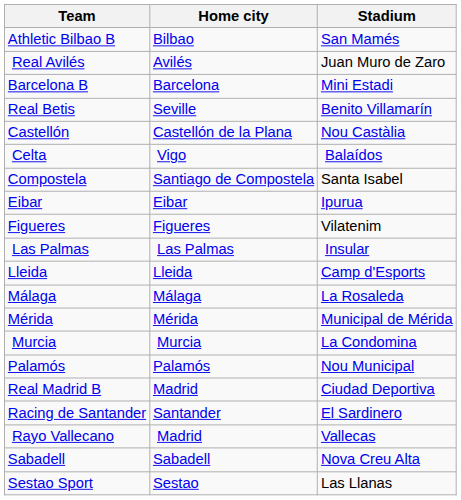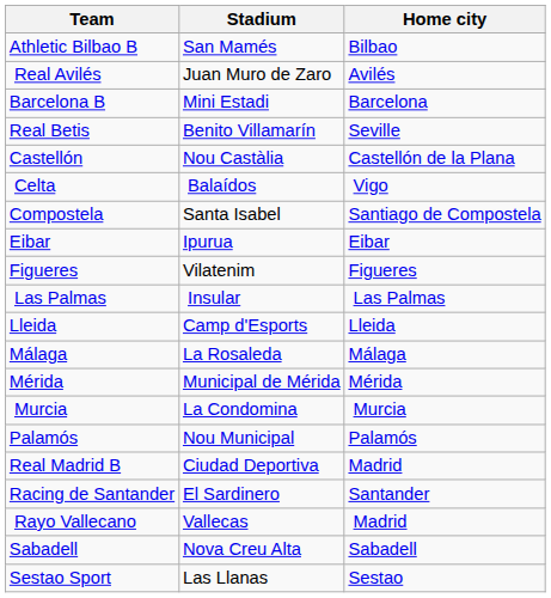 <table class="wikitable sortable">
 <tr>
 <th>Team</th>
+<th>Stadium</th>
 <th>Home city</th>
-<th>Stadium</th>
 </tr>
 <tr>
 <td><a href='#'>Athletic Bilbao B</a></td>
+<td><a href='#'>San Mamés</a></td>
 <td><a href='#'>Bilbao</a></td>
-<td><a href='#'>San Mamés</a></td>
 </tr>
 <tr>
 <td> <a href='#'>Real Avilés</a></td>
+<td>Juan Muro de Zaro</td>
 <td><a href='#'>Avilés</a></td>
-<td>Juan Muro de Zaro</td>
 </tr>
 <tr>
 <td><a href='#'>Barcelona B</a></td>
+<td><a href='#'>Mini Estadi</a></td>
 <td><a href='#'>Barcelona</a></td>
-<td><a href='#'>Mini Estadi</a></td>
 </tr>
 <tr>
 <td><a href='#'>Real Betis</a></td>
+<td><a href='#'>Benito Villamarín</a></td>
 <td><a href='#'>Seville</a></td>
-<td><a href='#'>Benito Villamarín</a></td>
 </tr>
 <tr>
 <td><a href='#'>Castellón</a></td>
+<td><a href='#'>Nou Castàlia</a></td>
 <td><a href='#'>Castellón de la Plana</a></td>
-<td><a href='#'>Nou Castàlia</a></td>
 </tr>
 <tr>
 <td> <a href='#'>Celta</a></td>
+<td> <a href='#'>Balaídos</a></td>
 <td> <a href='#'>Vigo</a></td>
-<td> <a href='#'>Balaídos</a></td>
 </tr>
 <tr>
 <td><a href='#'>Compostela</a></td>
+<td>Santa Isabel</td>
 <td><a href='#'>Santiago de Compostela</a></td>
-<td>Santa Isabel</td>
 </tr>
 <tr>
 <td><a href='#'>Eibar</a></td>
+<td><a href='#'>Ipurua</a></td>
 <td><a href='#'>Eibar</a></td>
-<td><a href='#'>Ipurua</a></td>
 </tr>
 <tr>
 <td><a href='#'>Figueres</a></td>
+<td>Vilatenim</td>
 <td><a href='#'>Figueres</a></td>
-<td>Vilatenim</td>
 </tr>
 <tr>
 <td> <a href='#'>Las Palmas</a></td>
+<td> <a href='#'>Insular</a></td>
 <td> <a href='#'>Las Palmas</a></td>
-<td> <a href='#'>Insular</a></td>
 </tr>
 <tr>
 <td><a href='#'>Lleida</a></td>
+<td><a href='#'>Camp d'Esports</a></td>
 <td><a href='#'>Lleida</a></td>
-<td><a href='#'>Camp d'Esports</a></td>
 </tr>
 <tr>
 <td><a href='#'>Málaga</a></td>
+<td><a href='#'>La Rosaleda</a></td>
 <td><a href='#'>Málaga</a></td>
-<td><a href='#'>La Rosaleda</a></td>
 </tr>
 <tr>
 <td><a href='#'>Mérida</a></td>
+<td><a href='#'>Municipal de Mérida</a></td>
 <td><a href='#'>Mérida</a></td>
-<td><a href='#'>Municipal de Mérida</a></td>
 </tr>
 <tr>
 <td> <a href='#'>Murcia</a></td>
+<td><a href='#'>La Condomina</a></td>
 <td> <a href='#'>Murcia</a></td>
-<td><a href='#'>La Condomina</a></td>
 </tr>
 <tr>
 <td><a href='#'>Palamós</a></td>
+<td><a href='#'>Nou Municipal</a></td>
 <td><a href='#'>Palamós</a></td>
-<td><a href='#'>Nou Municipal</a></td>
 </tr>
 <tr>
 <td><a href='#'>Real Madrid B</a></td>
+<td><a href='#'>Ciudad Deportiva</a></td>
 <td><a href='#'>Madrid</a></td>
-<td><a href='#'>Ciudad Deportiva</a></td>
 </tr>
 <tr>
 <td><a href='#'>Racing de Santander</a></td>
+<td><a href='#'>El Sardinero</a></td>
 <td><a href='#'>Santander</a></td>
-<td><a href='#'>El Sardinero</a></td>
 </tr>
 <tr>
 <td> <a href='#'>Rayo Vallecano</a></td>
+<td><a href='#'>Vallecas</a></td>
 <td> <a href='#'>Madrid</a></td>
-<td><a href='#'>Vallecas</a></td>
 </tr>
 <tr>
 <td><a href='#'>Sabadell</a></td>
+<td><a href='#'>Nova Creu Alta</a></td>
 <td><a href='#'>Sabadell</a></td>
-<td><a href='#'>Nova Creu Alta</a></td>
 </tr>
 <tr>
 <td><a href='#'>Sestao Sport</a></td>
+<td>Las Llanas</td>
 <td><a href='#'>Sestao</a></td>
-<td>Las Llanas</td>
 </tr>
 </table>
